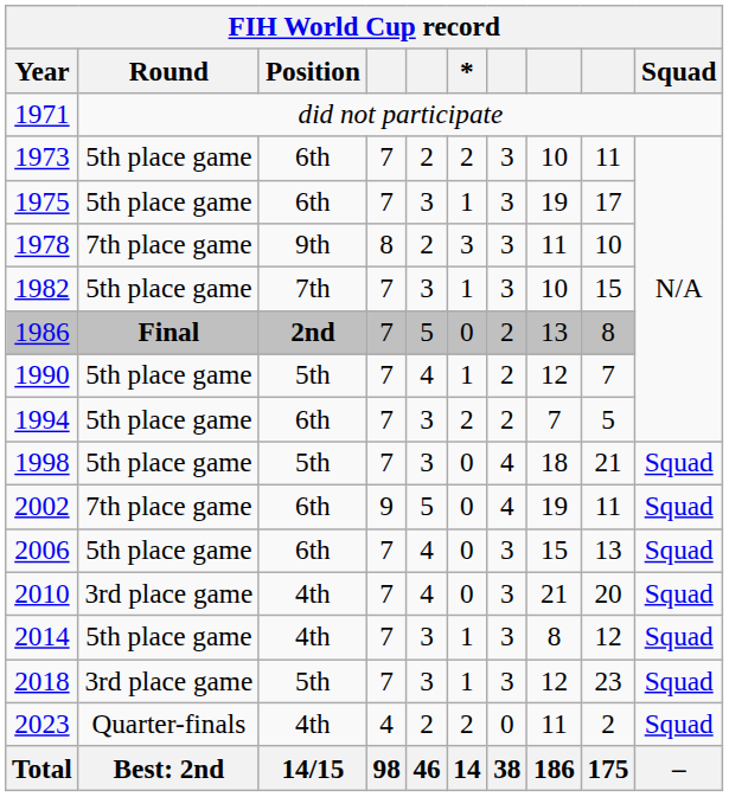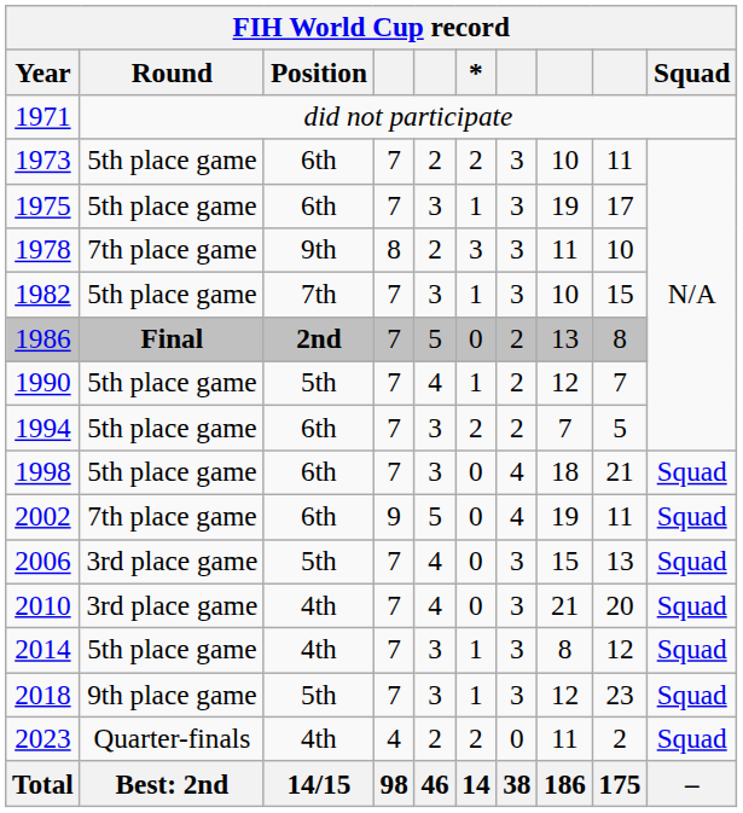 <table class="wikitable" style="text-align: center;">
 <tr>
 <th colspan=10><a href='#'>FIH World Cup</a> record</th>
 </tr>
 <tr>
 <th>Year</th>
 <th>Round</th>
 <th>Position</th>
 <th></th>
 <th></th>
 <th> *</th>
 <th></th>
 <th></th>
 <th></th>
 <th>Squad</th>
 </tr>
 <tr>
 <td> <a href='#'>1971</a></td>
 <td colspan=9><em>did not participate</em></td>
 </tr>
 <tr>
 <td> <a href='#'>1973</a></td>
 <td>5th place game</td>
 <td>6th</td>
 <td>7</td>
 <td>2</td>
 <td>2</td>
 <td>3</td>
 <td>10</td>
 <td>11</td>
 <td rowspan=7>N/A</td>
 </tr>
 <tr>
 <td> <a href='#'>1975</a></td>
 <td>5th place game</td>
 <td>6th</td>
 <td>7</td>
 <td>3</td>
 <td>1</td>
 <td>3</td>
 <td>19</td>
 <td>17</td>
 </tr>
 <tr>
 <td> <a href='#'>1978</a></td>
 <td>7th place game</td>
 <td>9th</td>
 <td>8</td>
 <td>2</td>
 <td>3</td>
 <td>3</td>
 <td>11</td>
 <td>10</td>
 </tr>
 <tr>
 <td> <a href='#'>1982</a></td>
 <td>5th place game</td>
 <td>7th</td>
 <td>7</td>
 <td>3</td>
 <td>1</td>
 <td>3</td>
 <td>10</td>
 <td>15</td>
 </tr>
 <tr bgcolor=silver>
 <td> <a href='#'>1986</a></td>
 <td><strong>Final</strong></td>
 <td><strong>2nd</strong></td>
 <td>7</td>
 <td>5</td>
 <td>0</td>
 <td>2</td>
 <td>13</td>
 <td>8</td>
 </tr>
 <tr>
 <td> <a href='#'>1990</a></td>
 <td>5th place game</td>
 <td>5th</td>
 <td>7</td>
 <td>4</td>
 <td>1</td>
 <td>2</td>
 <td>12</td>
 <td>7</td>
 </tr>
 <tr>
 <td> <a href='#'>1994</a></td>
 <td>5th place game</td>
 <td>6th</td>
 <td>7</td>
 <td>3</td>
 <td>2</td>
 <td>2</td>
 <td>7</td>
 <td>5</td>
 </tr>
 <tr>
 <td> <a href='#'>1998</a></td>
 <td>5th place game</td>
-<td>5th</td>
+<td>6th</td>
 <td>7</td>
 <td>3</td>
 <td>0</td>
 <td>4</td>
 <td>18</td>
 <td>21</td>
 <td><a href='#'>Squad</a></td>
 </tr>
 <tr>
 <td> <a href='#'>2002</a></td>
 <td>7th place game</td>
 <td>6th</td>
 <td>9</td>
 <td>5</td>
 <td>0</td>
 <td>4</td>
 <td>19</td>
 <td>11</td>
 <td><a href='#'>Squad</a></td>
 </tr>
 <tr>
 <td> <a href='#'>2006</a></td>
-<td>5th place game</td>
-<td>6th</td>
+<td>3rd place game</td>
+<td>5th</td>
 <td>7</td>
 <td>4</td>
 <td>0</td>
 <td>3</td>
 <td>15</td>
 <td>13</td>
 <td><a href='#'>Squad</a></td>
 </tr>
 <tr>
 <td> <a href='#'>2010</a></td>
 <td>3rd place game</td>
 <td>4th</td>
 <td>7</td>
 <td>4</td>
 <td>0</td>
 <td>3</td>
 <td>21</td>
 <td>20</td>
 <td><a href='#'>Squad</a></td>
 </tr>
 <tr>
 <td> <a href='#'>2014</a></td>
 <td>5th place game</td>
 <td>4th</td>
 <td>7</td>
 <td>3</td>
 <td>1</td>
 <td>3</td>
 <td>8</td>
 <td>12</td>
 <td><a href='#'>Squad</a></td>
 </tr>
 <tr>
 <td> <a href='#'>2018</a></td>
-<td>3rd place game</td>
+<td>9th place game</td>
 <td>5th</td>
 <td>7</td>
 <td>3</td>
 <td>1</td>
 <td>3</td>
 <td>12</td>
 <td>23</td>
 <td><a href='#'>Squad</a></td>
 </tr>
 <tr>
 <td> <a href='#'>2023</a></td>
 <td>Quarter-finals</td>
 <td>4th</td>
 <td>4</td>
 <td>2</td>
 <td>2</td>
 <td>0</td>
 <td>11</td>
 <td>2</td>
 <td><a href='#'>Squad</a></td>
 </tr>
 <tr>
 <th>Total</th>
 <th>Best: 2nd</th>
 <th>14/15</th>
 <th>98</th>
 <th>46</th>
 <th>14</th>
 <th>38</th>
 <th>186</th>
 <th>175</th>
 <th>–</th>
 </tr>
 </table>
